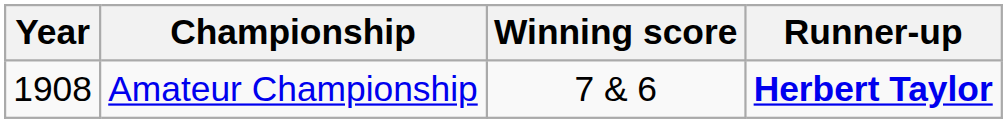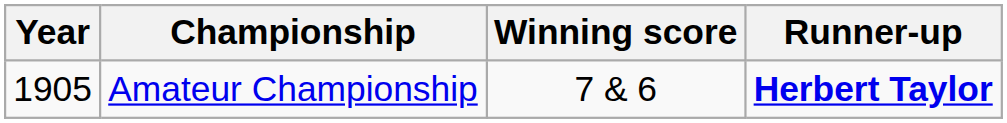 <table class="wikitable">
 <tr>
 <th>Year</th>
 <th>Championship</th>
 <th>Winning score</th>
 <th>Runner-up</th>
 </tr>
 <tr>
-<td>1908</td>
+<td>1905</td>
 <td><a href='#'>Amateur Championship</a></td>
 <td align=center>7 & 6</td>
 <td><strong> <a href='#'>Herbert Taylor</a></strong></td>
 </tr>
 </table>
